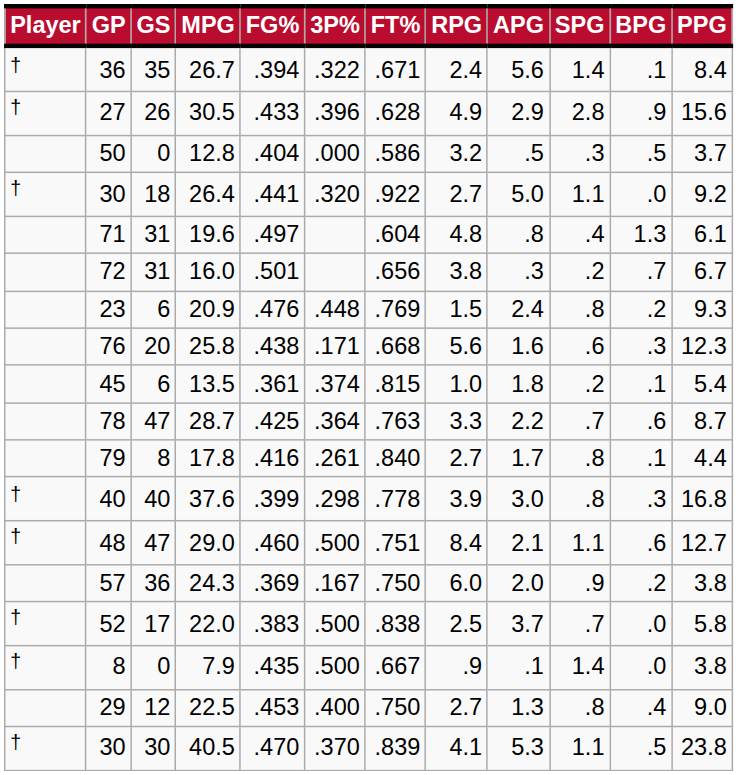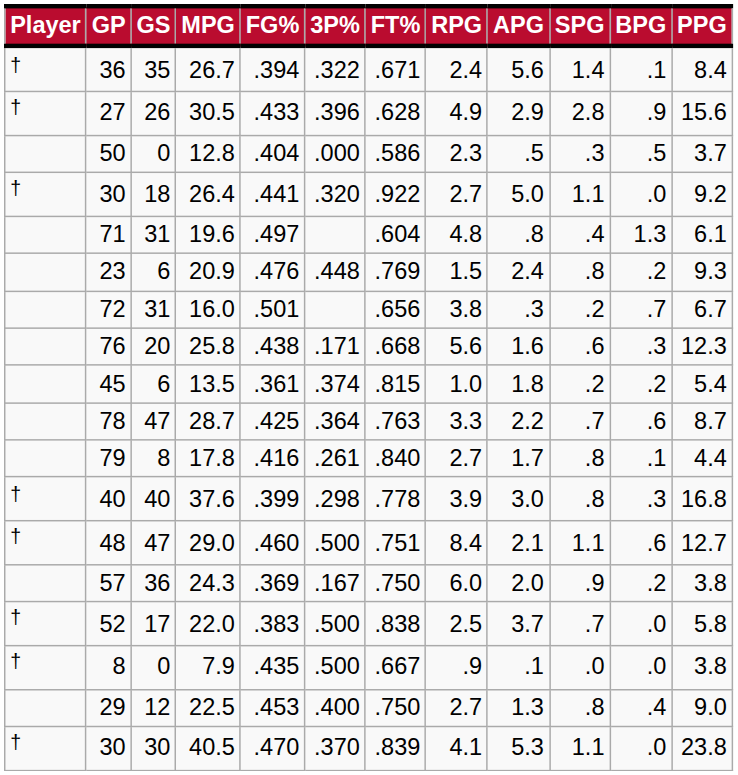 <table class="wikitable sortable" style="text-align:right;">
 <tr>
 <th style="background:#BA0C2F; color:#FFFFFF; border-top:#010101 3px solid; border-bottom:#010101 3px solid;">Player</th>
 <th style="background:#BA0C2F; color:#FFFFFF; border-top:#010101 3px solid; border-bottom:#010101 3px solid;">GP</th>
 <th style="background:#BA0C2F; color:#FFFFFF; border-top:#010101 3px solid; border-bottom:#010101 3px solid;">GS</th>
 <th style="background:#BA0C2F; color:#FFFFFF; border-top:#010101 3px solid; border-bottom:#010101 3px solid;">MPG</th>
 <th style="background:#BA0C2F; color:#FFFFFF; border-top:#010101 3px solid; border-bottom:#010101 3px solid;">FG%</th>
 <th style="background:#BA0C2F; color:#FFFFFF; border-top:#010101 3px solid; border-bottom:#010101 3px solid;">3P%</th>
 <th style="background:#BA0C2F; color:#FFFFFF; border-top:#010101 3px solid; border-bottom:#010101 3px solid;">FT%</th>
 <th style="background:#BA0C2F; color:#FFFFFF; border-top:#010101 3px solid; border-bottom:#010101 3px solid;">RPG</th>
 <th style="background:#BA0C2F; color:#FFFFFF; border-top:#010101 3px solid; border-bottom:#010101 3px solid;">APG</th>
 <th style="background:#BA0C2F; color:#FFFFFF; border-top:#010101 3px solid; border-bottom:#010101 3px solid;">SPG</th>
 <th style="background:#BA0C2F; color:#FFFFFF; border-top:#010101 3px solid; border-bottom:#010101 3px solid;">BPG</th>
 <th style="background:#BA0C2F; color:#FFFFFF; border-top:#010101 3px solid; border-bottom:#010101 3px solid;">PPG</th>
 </tr>
 <tr>
 <td style="text-align:left;"><sup>†</sup></td>
 <td>36</td>
 <td>35</td>
 <td>26.7</td>
 <td>.394</td>
 <td>.322</td>
 <td>.671</td>
 <td>2.4</td>
 <td>5.6</td>
 <td>1.4</td>
 <td>.1</td>
 <td>8.4</td>
 </tr>
 <tr>
 <td style="text-align:left;"><sup>†</sup></td>
 <td>27</td>
 <td>26</td>
 <td>30.5</td>
 <td>.433</td>
 <td>.396</td>
 <td>.628</td>
 <td>4.9</td>
 <td>2.9</td>
 <td>2.8</td>
 <td>.9</td>
 <td>15.6</td>
 </tr>
 <tr>
 <td style="text-align:left;"></td>
 <td>50</td>
 <td>0</td>
 <td>12.8</td>
 <td>.404</td>
 <td>.000</td>
 <td>.586</td>
-<td>3.2</td>
+<td>2.3</td>
 <td>.5</td>
 <td>.3</td>
 <td>.5</td>
 <td>3.7</td>
 </tr>
 <tr>
 <td style="text-align:left;"><sup>†</sup></td>
 <td>30</td>
 <td>18</td>
 <td>26.4</td>
 <td>.441</td>
 <td>.320</td>
 <td>.922</td>
 <td>2.7</td>
 <td>5.0</td>
 <td>1.1</td>
 <td>.0</td>
 <td>9.2</td>
 </tr>
 <tr>
 <td style="text-align:left;"></td>
 <td>71</td>
 <td>31</td>
 <td>19.6</td>
 <td>.497</td>
 <td></td>
 <td>.604</td>
 <td>4.8</td>
 <td>.8</td>
 <td>.4</td>
 <td>1.3</td>
 <td>6.1</td>
 </tr>
 <tr>
 <td style="text-align:left;"></td>
+<td>23</td>
+<td>6</td>
+<td>20.9</td>
+<td>.476</td>
+<td>.448</td>
+<td>.769</td>
+<td>1.5</td>
+<td>2.4</td>
+<td>.8</td>
+<td>.2</td>
+<td>9.3</td>
+</tr>
+<tr>
+<td style="text-align:left;"></td>
 <td>72</td>
 <td>31</td>
 <td>16.0</td>
 <td>.501</td>
 <td></td>
 <td>.656</td>
 <td>3.8</td>
 <td>.3</td>
 <td>.2</td>
 <td>.7</td>
 <td>6.7</td>
-</tr>
-<tr>
-<td style="text-align:left;"></td>
-<td>23</td>
-<td>6</td>
-<td>20.9</td>
-<td>.476</td>
-<td>.448</td>
-<td>.769</td>
-<td>1.5</td>
-<td>2.4</td>
-<td>.8</td>
-<td>.2</td>
-<td>9.3</td>
 </tr>
 <tr>
 <td style="text-align:left;"></td>
 <td>76</td>
 <td>20</td>
 <td>25.8</td>
 <td>.438</td>
 <td>.171</td>
 <td>.668</td>
 <td>5.6</td>
 <td>1.6</td>
 <td>.6</td>
 <td>.3</td>
 <td>12.3</td>
 </tr>
 <tr>
 <td style="text-align:left;"></td>
 <td>45</td>
 <td>6</td>
 <td>13.5</td>
 <td>.361</td>
 <td>.374</td>
 <td>.815</td>
 <td>1.0</td>
 <td>1.8</td>
 <td>.2</td>
-<td>.1</td>
+<td>.2</td>
 <td>5.4</td>
 </tr>
 <tr>
 <td style="text-align:left;"></td>
 <td>78</td>
 <td>47</td>
 <td>28.7</td>
 <td>.425</td>
 <td>.364</td>
 <td>.763</td>
 <td>3.3</td>
 <td>2.2</td>
 <td>.7</td>
 <td>.6</td>
 <td>8.7</td>
 </tr>
 <tr>
 <td style="text-align:left;"></td>
 <td>79</td>
 <td>8</td>
 <td>17.8</td>
 <td>.416</td>
 <td>.261</td>
 <td>.840</td>
 <td>2.7</td>
 <td>1.7</td>
 <td>.8</td>
 <td>.1</td>
 <td>4.4</td>
 </tr>
 <tr>
 <td style="text-align:left;"><sup>†</sup></td>
 <td>40</td>
 <td>40</td>
 <td>37.6</td>
 <td>.399</td>
 <td>.298</td>
 <td>.778</td>
 <td>3.9</td>
 <td>3.0</td>
 <td>.8</td>
 <td>.3</td>
 <td>16.8</td>
 </tr>
 <tr>
 <td style="text-align:left;"><sup>†</sup></td>
 <td>48</td>
 <td>47</td>
 <td>29.0</td>
 <td>.460</td>
 <td>.500</td>
 <td>.751</td>
 <td>8.4</td>
 <td>2.1</td>
 <td>1.1</td>
 <td>.6</td>
 <td>12.7</td>
 </tr>
 <tr>
 <td style="text-align:left;"></td>
 <td>57</td>
 <td>36</td>
 <td>24.3</td>
 <td>.369</td>
 <td>.167</td>
 <td>.750</td>
 <td>6.0</td>
 <td>2.0</td>
 <td>.9</td>
 <td>.2</td>
 <td>3.8</td>
 </tr>
 <tr>
 <td style="text-align:left;"><sup>†</sup></td>
 <td>52</td>
 <td>17</td>
 <td>22.0</td>
 <td>.383</td>
 <td>.500</td>
 <td>.838</td>
 <td>2.5</td>
 <td>3.7</td>
 <td>.7</td>
 <td>.0</td>
 <td>5.8</td>
 </tr>
 <tr>
 <td style="text-align:left;"><sup>†</sup></td>
 <td>8</td>
 <td>0</td>
 <td>7.9</td>
 <td>.435</td>
 <td>.500</td>
 <td>.667</td>
 <td>.9</td>
 <td>.1</td>
-<td>1.4</td>
+<td>.0</td>
 <td>.0</td>
 <td>3.8</td>
 </tr>
 <tr>
 <td style="text-align:left;"></td>
 <td>29</td>
 <td>12</td>
 <td>22.5</td>
 <td>.453</td>
 <td>.400</td>
 <td>.750</td>
 <td>2.7</td>
 <td>1.3</td>
 <td>.8</td>
 <td>.4</td>
 <td>9.0</td>
 </tr>
 <tr>
 <td style="text-align:left;"><sup>†</sup></td>
 <td>30</td>
 <td>30</td>
 <td>40.5</td>
 <td>.470</td>
 <td>.370</td>
 <td>.839</td>
 <td>4.1</td>
 <td>5.3</td>
 <td>1.1</td>
-<td>.5</td>
+<td>.0</td>
 <td>23.8</td>
 </tr>
 </table>
